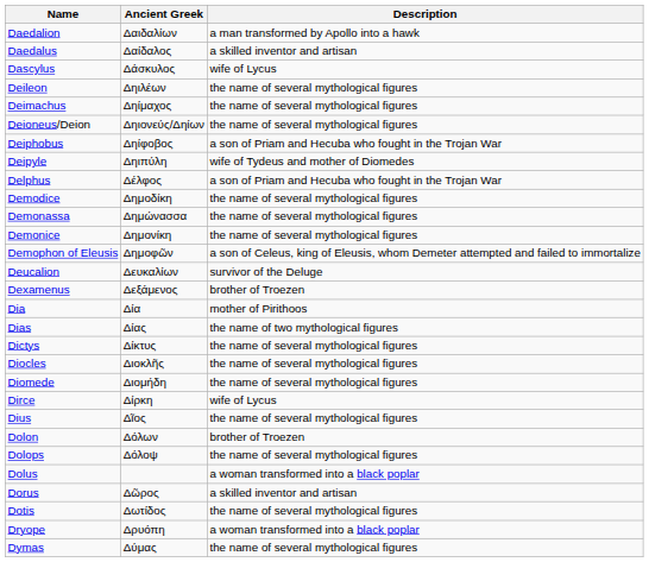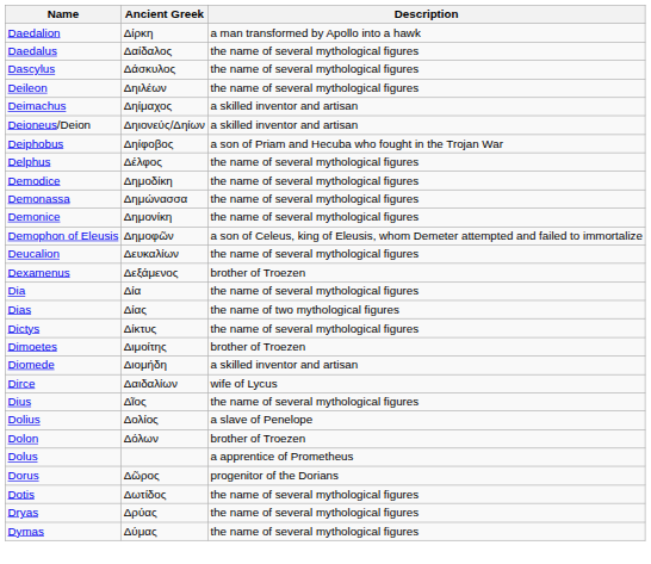 <table class="wikitable">
 <tr>
 <th>Name</th>
 <th>Ancient Greek</th>
 <th>Description</th>
 </tr>
 <tr>
 <td><a href='#'>Daedalion</a></td>
-<td>Δαιδαλίων</td>
+<td>Δίρκη</td>
 <td>a man transformed by Apollo into a hawk</td>
 </tr>
 <tr>
 <td><a href='#'>Daedalus</a></td>
 <td>Δαίδαλος</td>
-<td>a skilled inventor and artisan</td>
+<td>the name of several mythological figures</td>
 </tr>
 <tr>
 <td><a href='#'>Dascylus</a></td>
 <td>Δάσκυλος</td>
-<td>wife of Lycus</td>
+<td>the name of several mythological figures</td>
 </tr>
 <tr>
 <td><a href='#'>Deileon</a></td>
 <td>Δηιλέων</td>
 <td>the name of several mythological figures</td>
 </tr>
 <tr>
 <td><a href='#'>Deimachus</a></td>
 <td>Δηίμαχος</td>
-<td>the name of several mythological figures</td>
+<td>a skilled inventor and artisan</td>
 </tr>
 <tr>
 <td><a href='#'>Deioneus</a>/Deion</td>
 <td>Δηιονεύς/Δηίων</td>
-<td>the name of several mythological figures</td>
+<td>a skilled inventor and artisan</td>
 </tr>
 <tr>
 <td><a href='#'>Deiphobus</a></td>
 <td>Δηίφοβος</td>
 <td>a son of Priam and Hecuba who fought in the Trojan War</td>
 </tr>
 <tr>
-<td><a href='#'>Deipyle</a></td>
-<td>Δηιπύλη</td>
-<td>wife of Tydeus and mother of Diomedes</td>
-</tr>
-<tr>
 <td><a href='#'>Delphus</a></td>
 <td>Δέλφος</td>
-<td>a son of Priam and Hecuba who fought in the Trojan War</td>
+<td>the name of several mythological figures</td>
 </tr>
 <tr>
 <td><a href='#'>Demodice</a></td>
 <td>Δημοδίκη</td>
 <td>the name of several mythological figures</td>
 </tr>
 <tr>
 <td><a href='#'>Demonassa</a></td>
 <td>Δημώνασσα</td>
 <td>the name of several mythological figures</td>
 </tr>
 <tr>
 <td><a href='#'>Demonice</a></td>
 <td>Δημονίκη</td>
 <td>the name of several mythological figures</td>
 </tr>
 <tr>
 <td><a href='#'>Demophon of Eleusis</a></td>
 <td>Δημοφῶν</td>
 <td>a son of Celeus, king of Eleusis, whom Demeter attempted and failed to immortalize</td>
 </tr>
 <tr>
 <td><a href='#'>Deucalion</a></td>
 <td>Δευκαλίων</td>
-<td>survivor of the Deluge</td>
+<td>the name of several mythological figures</td>
 </tr>
 <tr>
 <td><a href='#'>Dexamenus</a></td>
 <td>Δεξάμενος</td>
 <td>brother of Troezen</td>
 </tr>
 <tr>
 <td><a href='#'>Dia</a></td>
 <td>Δία</td>
-<td>mother of Pirithoos</td>
+<td>the name of several mythological figures</td>
 </tr>
 <tr>
 <td><a href='#'>Dias</a></td>
 <td>Δίας</td>
 <td>the name of two mythological figures</td>
 </tr>
 <tr>
 <td><a href='#'>Dictys</a></td>
 <td>Δίκτυς</td>
 <td>the name of several mythological figures</td>
 </tr>
 <tr>
-<td><a href='#'>Diocles</a></td>
-<td>Διοκλῆς</td>
-<td>the name of several mythological figures</td>
+<td><a href='#'>Dimoetes</a></td>
+<td>Διμοίτης</td>
+<td>brother of Troezen</td>
 </tr>
 <tr>
 <td><a href='#'>Diomede</a></td>
 <td>Διομήδη</td>
-<td>the name of several mythological figures</td>
+<td>a skilled inventor and artisan</td>
 </tr>
 <tr>
 <td><a href='#'>Dirce</a></td>
-<td>Δίρκη</td>
+<td>Δαιδαλίων</td>
 <td>wife of Lycus</td>
 </tr>
 <tr>
 <td><a href='#'>Dius</a></td>
 <td>Δῖος</td>
 <td>the name of several mythological figures</td>
 </tr>
 <tr>
+<td><a href='#'>Dolius</a></td>
+<td>Δολίος</td>
+<td>a slave of Penelope</td>
+</tr>
+<tr>
 <td><a href='#'>Dolon</a></td>
 <td>Δόλων</td>
 <td>brother of Troezen</td>
 </tr>
 <tr>
-<td><a href='#'>Dolops</a></td>
-<td>Δόλοψ</td>
-<td>the name of several mythological figures</td>
-</tr>
-<tr>
 <td><a href='#'>Dolus</a></td>
 <td></td>
-<td>a woman transformed into a <a href='#'>black poplar</a></td>
+<td>a apprentice of Prometheus</td>
 </tr>
 <tr>
 <td><a href='#'>Dorus</a></td>
 <td>Δῶρος</td>
-<td>a skilled inventor and artisan</td>
+<td>progenitor of the Dorians</td>
 </tr>
 <tr>
 <td><a href='#'>Dotis</a></td>
 <td>Δωτίδος</td>
 <td>the name of several mythological figures</td>
 </tr>
 <tr>
-<td><a href='#'>Dryope</a></td>
-<td>Δρυόπη</td>
-<td>a woman transformed into a <a href='#'>black poplar</a></td>
+<td><a href='#'>Dryas</a></td>
+<td>Δρύας</td>
+<td>the name of several mythological figures</td>
 </tr>
 <tr>
 <td><a href='#'>Dymas</a></td>
 <td>Δύμας</td>
 <td>the name of several mythological figures</td>
 </tr>
 </table>
